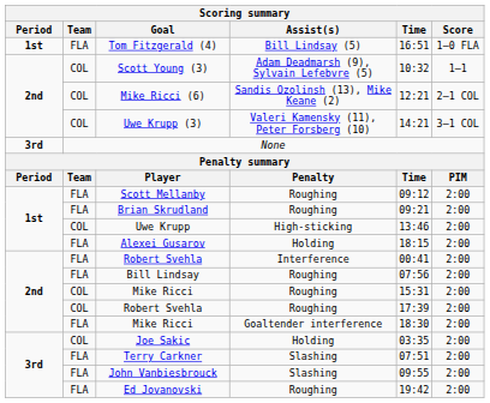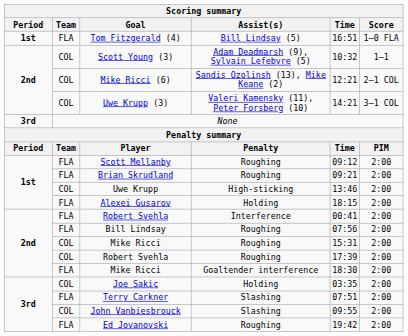 <table style="width:100%;" class="wikitable">
 <tr>
 <th colspan="6">Scoring summary</th>
 </tr>
 <tr>
 <th style="width:12%;">Period</th>
 <th style="width:7%;">Team</th>
 <th style="width:28%;">Goal</th>
 <th style="width:35%;">Assist(s)</th>
 <th style="width:7%;">Time</th>
 <th style="width:11%;">Score</th>
 </tr>
 <tr>
 <td style="text-align:center;"><strong>1st</strong></td>
 <td style="text-align:center;">FLA</td>
 <td style="text-align:center;"><a href='#'>Tom Fitzgerald</a> (4)</td>
 <td style="text-align:center;"><a href='#'>Bill Lindsay</a> (5)</td>
 <td style="text-align:center;">16:51</td>
 <td style="text-align:center;">1–0 FLA</td>
 </tr>
 <tr>
 <td style="text-align:center;" rowspan="3"><strong>2nd</strong></td>
 <td style="text-align:center;">COL</td>
 <td style="text-align:center;"><a href='#'>Scott Young</a> (3)</td>
 <td style="text-align:center;"><a href='#'>Adam Deadmarsh</a> (9), <a href='#'>Sylvain Lefebvre</a> (5)</td>
 <td style="text-align:center;">10:32</td>
 <td style="text-align:center;">1–1</td>
 </tr>
 <tr>
 <td style="text-align:center;">COL</td>
 <td style="text-align:center;"><a href='#'>Mike Ricci</a> (6)</td>
 <td style="text-align:center;"><a href='#'>Sandis Ozolinsh</a> (13), <a href='#'>Mike Keane</a> (2)</td>
 <td style="text-align:center;">12:21</td>
 <td style="text-align:center;">2–1 COL</td>
 </tr>
 <tr>
 <td style="text-align:center;">COL</td>
 <td style="text-align:center;"><a href='#'>Uwe Krupp</a> (3)</td>
 <td style="text-align:center;"><a href='#'>Valeri Kamensky</a> (11), <a href='#'>Peter Forsberg</a> (10)</td>
 <td style="text-align:center;">14:21</td>
 <td style="text-align:center;">3–1 COL</td>
 </tr>
 <tr>
 <td style="text-align:center;" rowspan="1"><strong>3rd</strong></td>
 <td style="text-align:center;" colspan="5"><em>None</em></td>
 </tr>
 <tr>
 <th colspan="6">Penalty summary</th>
 </tr>
 <tr>
 <th style="width:12%;">Period</th>
 <th style="width:7%;">Team</th>
 <th style="width:28%;">Player</th>
 <th style="width:35%;">Penalty</th>
 <th style="width:7%;">Time</th>
 <th style="width:11%;">PIM</th>
 </tr>
 <tr style="text-align:center;">
 <td rowspan="4"><strong>1st</strong></td>
 <td>FLA</td>
 <td><a href='#'>Scott Mellanby</a></td>
 <td>Roughing</td>
 <td>09:12</td>
 <td>2:00</td>
 </tr>
 <tr style="text-align:center;">
 <td>FLA</td>
 <td><a href='#'>Brian Skrudland</a></td>
 <td>Roughing</td>
 <td>09:21</td>
 <td>2:00</td>
 </tr>
 <tr style="text-align:center;">
 <td>COL</td>
 <td>Uwe Krupp</td>
 <td>High-sticking</td>
 <td>13:46</td>
 <td>2:00</td>
 </tr>
 <tr style="text-align:center;">
 <td>FLA</td>
 <td><a href='#'>Alexei Gusarov</a></td>
 <td>Holding</td>
 <td>18:15</td>
 <td>2:00</td>
 </tr>
 <tr style="text-align:center;">
 <td rowspan="5"><strong>2nd</strong></td>
 <td>FLA</td>
 <td><a href='#'>Robert Svehla</a></td>
 <td>Interference</td>
 <td>00:41</td>
 <td>2:00</td>
 </tr>
 <tr style="text-align:center;">
 <td>FLA</td>
 <td>Bill Lindsay</td>
 <td>Roughing</td>
 <td>07:56</td>
 <td>2:00</td>
 </tr>
 <tr style="text-align:center;">
 <td>COL</td>
 <td>Mike Ricci</td>
 <td>Roughing</td>
 <td>15:31</td>
 <td>2:00</td>
 </tr>
 <tr style="text-align:center;">
 <td style="text-align:center;">COL</td>
 <td>Robert Svehla</td>
 <td>Roughing</td>
 <td>17:39</td>
 <td>2:00</td>
 </tr>
 <tr style="text-align:center;">
 <td>FLA</td>
 <td>Mike Ricci</td>
 <td>Goaltender interference</td>
 <td>18:30</td>
 <td>2:00</td>
 </tr>
 <tr style="text-align:center;">
 <td rowspan="4"><strong>3rd</strong></td>
 <td>COL</td>
 <td><a href='#'>Joe Sakic</a></td>
 <td>Holding</td>
 <td>03:35</td>
 <td>2:00</td>
 </tr>
 <tr style="text-align:center;">
 <td>FLA</td>
 <td><a href='#'>Terry Carkner</a></td>
 <td>Slashing</td>
 <td>07:51</td>
 <td>2:00</td>
 </tr>
 <tr style="text-align:center;">
-<td>FLA</td>
+<td>COL</td>
 <td><a href='#'>John Vanbiesbrouck</a></td>
 <td>Slashing</td>
 <td>09:55</td>
 <td>2:00</td>
 </tr>
 <tr style="text-align:center;">
 <td>FLA</td>
 <td><a href='#'>Ed Jovanovski</a></td>
 <td>Roughing</td>
 <td>19:42</td>
 <td>2:00</td>
 </tr>
 </table>
